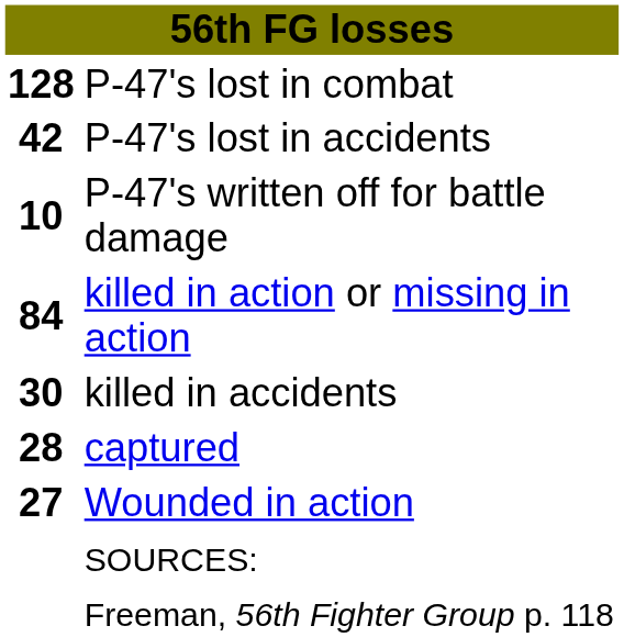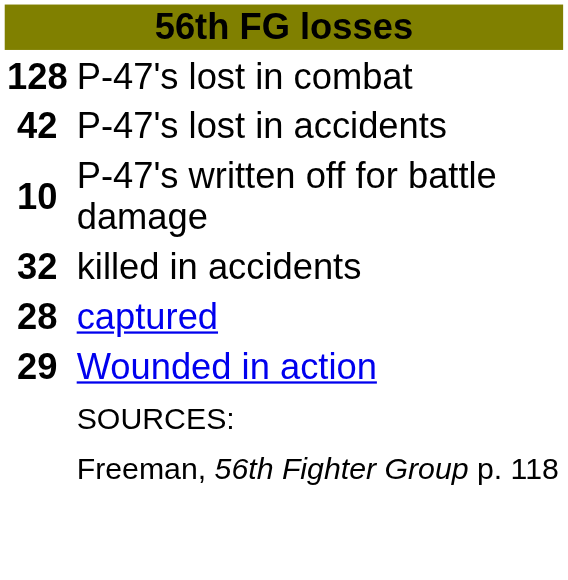 <table class="toccolours"  style="float:right; margin-left:1em; width:250px;">
 <tr>
 <th colspan="2" style="text-align: center; background: olive"><span><strong>56th FG losses</strong></span></th>
 </tr>
 <tr>
 <td align=center><strong>128</strong></td>
 <td>P-47's lost in combat</td>
 </tr>
 <tr>
 <td align=center><strong>42</strong></td>
 <td>P-47's lost in accidents</td>
 </tr>
 <tr>
 <td align=center><strong>10</strong></td>
 <td>P-47's written off for battle damage</td>
 </tr>
 <tr>
-<td align=center><strong>84</strong></td>
-<td><a href='#'>killed in action</a> or <a href='#'>missing in action</a></td>
-</tr>
-<tr>
-<td align=center><strong>30</strong></td>
+<td align=center><strong>32</strong></td>
 <td>killed in accidents</td>
 </tr>
 <tr>
 <td align=center><strong>28</strong></td>
 <td><a href='#'>captured</a></td>
 </tr>
 <tr>
-<td align=center><strong>27</strong></td>
+<td align=center><strong>29</strong></td>
 <td><a href='#'>Wounded in action</a></td>
 </tr>
 <tr>
 <td></td>
 <td><small>SOURCES:</small></td>
 </tr>
 <tr>
 <td></td>
 <td><small>Freeman, <em>56th Fighter Group</em> p. 118</small></td>
 </tr>
 <tr>
 <td></td>
 <td><small> </small></td>
 </tr>
 </table>
